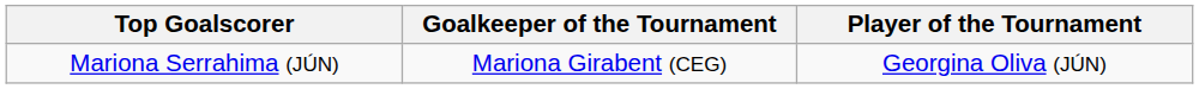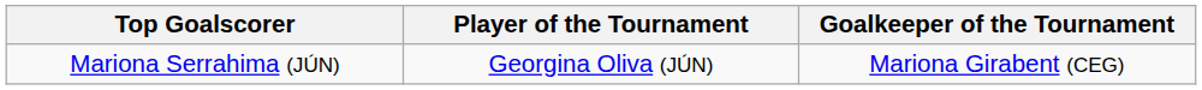 <table class=wikitable style="margin:auto; text-align:center">
 <tr>
 <th style="width: 250px;">Top Goalscorer</th>
+<th style="width: 250px;">Player of the Tournament</th>
 <th style="width: 250px;">Goalkeeper of the Tournament</th>
-<th style="width: 250px;">Player of the Tournament</th>
 </tr>
 <tr>
 <td><a href='#'>Mariona Serrahima</a> <small>(JÚN)</small></td>
+<td><a href='#'>Georgina Oliva</a> <small>(JÚN)</small></td>
 <td><a href='#'>Mariona Girabent</a> <small>(CEG)</small></td>
-<td><a href='#'>Georgina Oliva</a> <small>(JÚN)</small></td>
 </tr>
 </table>
